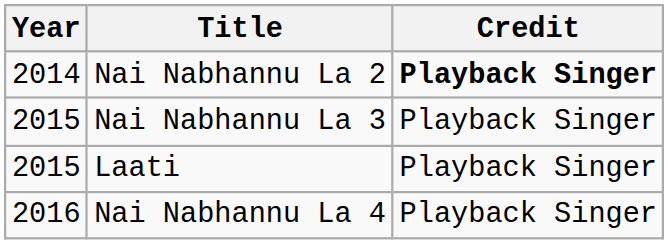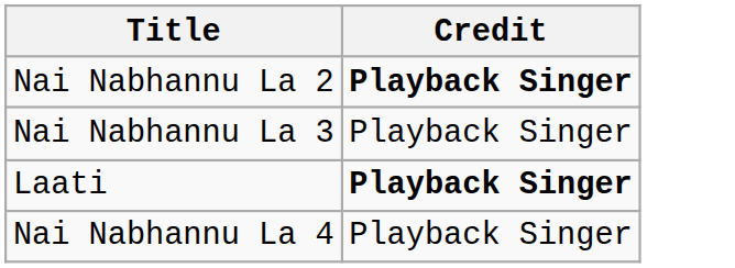 <table class="wikitable sortable">
 <tr>
-<th>Year</th>
 <th>Title</th>
 <th>Credit</th>
 </tr>
 <tr>
-<td>2014</td>
 <td>Nai Nabhannu La 2</td>
 <td><strong>Playback Singer</strong></td>
 </tr>
 <tr>
-<td>2015</td>
 <td>Nai Nabhannu La 3</td>
 <td>Playback Singer</td>
 </tr>
 <tr>
-<td>2015</td>
 <td>Laati</td>
-<td>Playback Singer</td>
+<td><strong>Playback Singer</strong></td>
 </tr>
 <tr>
-<td>2016</td>
 <td>Nai Nabhannu La 4</td>
 <td>Playback Singer</td>
 </tr>
 </table>
